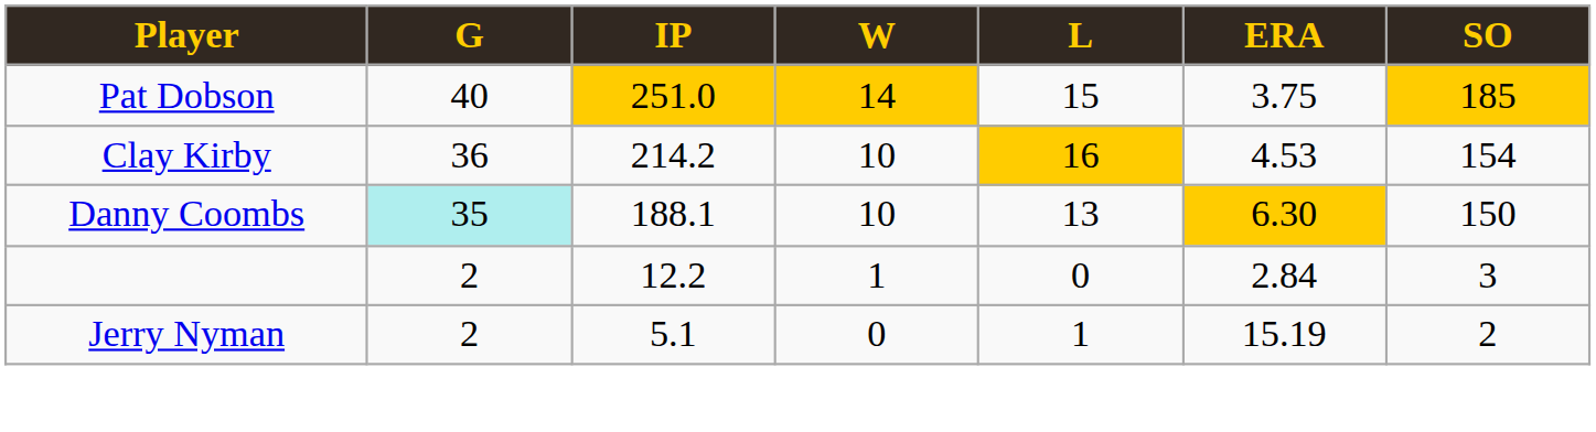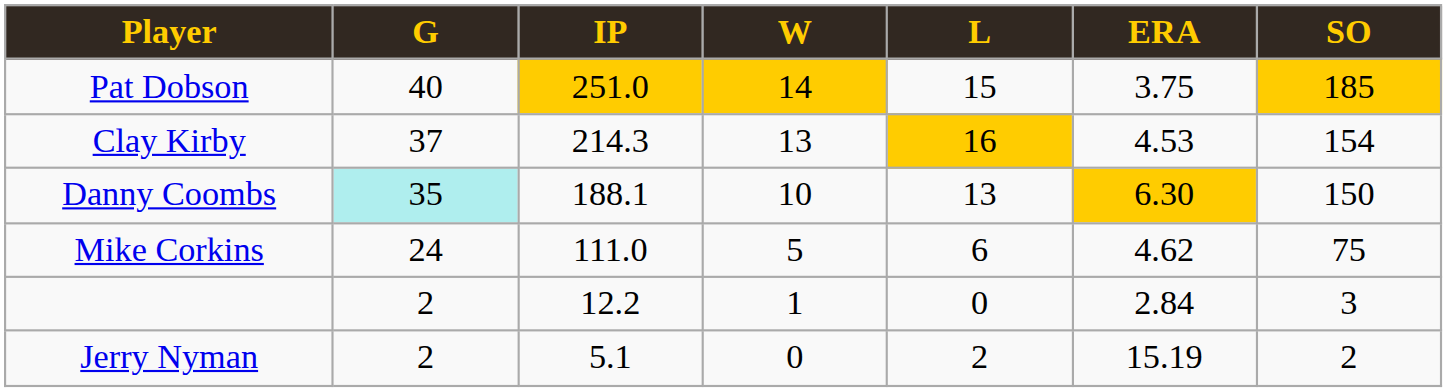 <table class="wikitable sortable">
 <tr>
 <th style="background:#312821; color:#FFCC00"  width="16%">Player</th>
 <th style="background:#312821; color:#FFCC00"  width="9%">G</th>
 <th style="background:#312821; color:#FFCC00"  width="9%">IP</th>
 <th style="background:#312821; color:#FFCC00"  width="9%">W</th>
 <th style="background:#312821; color:#FFCC00"  width="9%">L</th>
 <th style="background:#312821; color:#FFCC00"  width="9%">ERA</th>
 <th style="background:#312821; color:#FFCC00"  width="9%">SO</th>
 </tr>
 <tr align="center">
 <td><a href='#'>Pat Dobson</a></td>
 <td>40</td>
 <td bgcolor="#FFCC00">251.0</td>
 <td bgcolor="#FFCC00">14</td>
 <td>15</td>
 <td>3.75</td>
 <td bgcolor="#FFCC00">185</td>
 </tr>
 <tr align=center>
 <td><a href='#'>Clay Kirby</a></td>
-<td>36</td>
-<td>214.2</td>
-<td>10</td>
+<td>37</td>
+<td>214.3</td>
+<td>13</td>
 <td bgcolor="#FFCC00">16</td>
 <td>4.53</td>
 <td>154</td>
 </tr>
 <tr align=center>
 <td><a href='#'>Danny Coombs</a></td>
 <td style="background: paleturquoise;">35</td>
 <td>188.1</td>
 <td>10</td>
 <td>13</td>
 <td bgcolor="#FFCC00">6.30</td>
 <td>150</td>
+</tr>
+<tr align=center>
+<td><a href='#'>Mike Corkins</a></td>
+<td>24</td>
+<td>111.0</td>
+<td>5</td>
+<td>6</td>
+<td>4.62</td>
+<td>75</td>
 </tr>
 <tr align=center>
 <td></td>
 <td>2</td>
 <td>12.2</td>
 <td>1</td>
 <td>0</td>
 <td>2.84</td>
 <td>3</td>
 </tr>
 <tr align="center">
 <td><a href='#'>Jerry Nyman</a></td>
 <td>2</td>
 <td>5.1</td>
 <td>0</td>
-<td>1</td>
+<td>2</td>
 <td>15.19</td>
 <td>2</td>
 </tr>
 </table>
